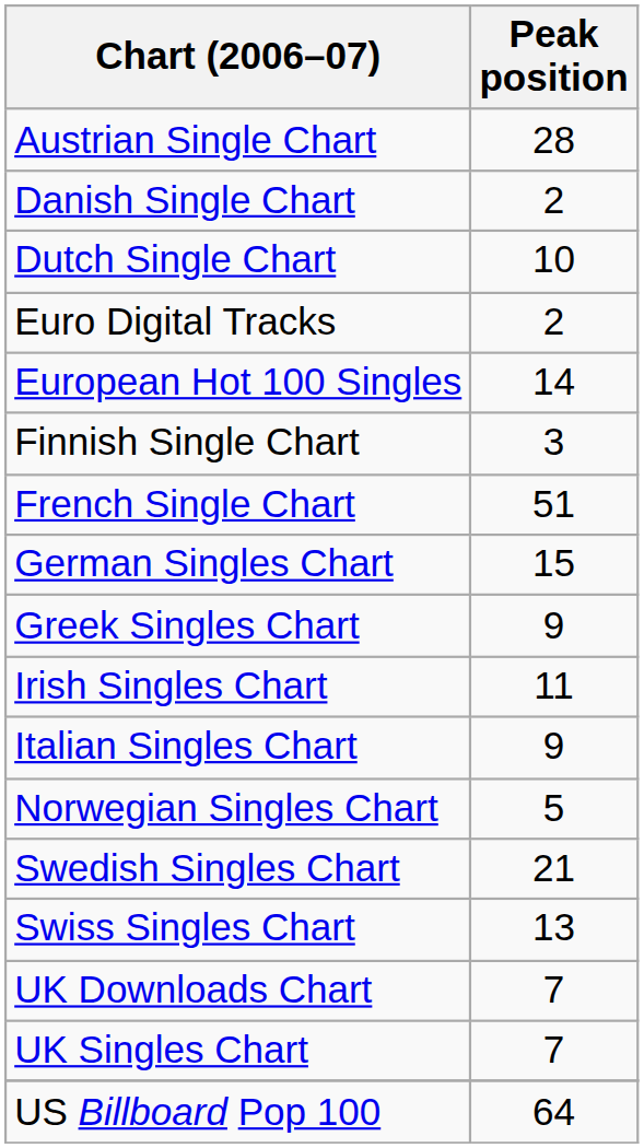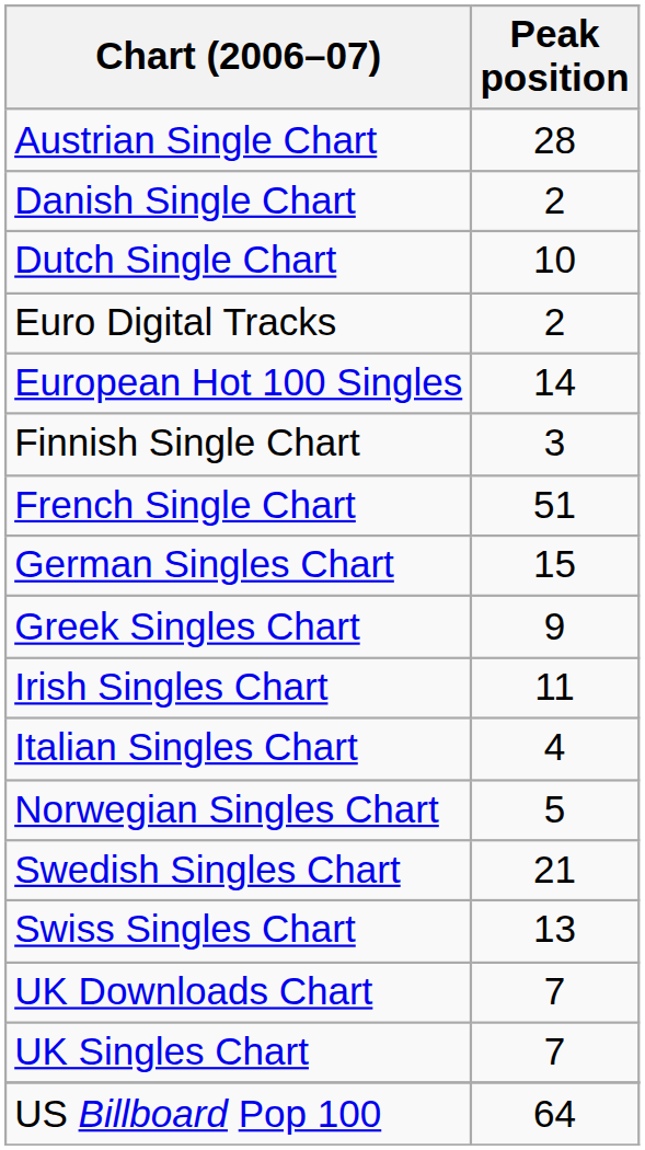 <table class="wikitable sortable">
 <tr>
 <th>Chart (2006–07)</th>
 <th>Peak<br>position</th>
 </tr>
 <tr>
 <td><a href='#'>Austrian Single Chart</a></td>
 <td align="center">28</td>
 </tr>
 <tr>
 <td><a href='#'>Danish Single Chart</a></td>
 <td align="center">2</td>
 </tr>
 <tr>
 <td><a href='#'>Dutch Single Chart</a></td>
 <td align="center">10</td>
 </tr>
 <tr>
 <td>Euro Digital Tracks</td>
 <td align="center">2</td>
 </tr>
 <tr>
 <td><a href='#'>European Hot 100 Singles</a></td>
 <td align="center">14</td>
 </tr>
 <tr>
 <td>Finnish Single Chart</td>
 <td align="center">3</td>
 </tr>
 <tr>
 <td><a href='#'>French Single Chart</a></td>
 <td align="center">51</td>
 </tr>
 <tr>
 <td><a href='#'>German Singles Chart</a></td>
 <td align="center">15</td>
 </tr>
 <tr>
 <td><a href='#'>Greek Singles Chart</a></td>
 <td align="center">9</td>
 </tr>
 <tr>
 <td><a href='#'>Irish Singles Chart</a></td>
 <td align="center">11</td>
 </tr>
 <tr>
 <td><a href='#'>Italian Singles Chart</a></td>
-<td align="center">9</td>
+<td align="center">4</td>
 </tr>
 <tr>
 <td><a href='#'>Norwegian Singles Chart</a></td>
 <td align="center">5</td>
 </tr>
 <tr>
 <td><a href='#'>Swedish Singles Chart</a></td>
 <td align="center">21</td>
 </tr>
 <tr>
 <td><a href='#'>Swiss Singles Chart</a></td>
 <td align="center">13</td>
 </tr>
 <tr>
 <td><a href='#'>UK Downloads Chart</a></td>
 <td align="center">7</td>
 </tr>
 <tr>
 <td><a href='#'>UK Singles Chart</a></td>
 <td align="center">7</td>
 </tr>
 <tr>
 </tr>
 <tr>
 <td>US <em><a href='#'>Billboard</a></em> <a href='#'>Pop 100</a></td>
 <td align="center">64</td>
 </tr>
 </table>
